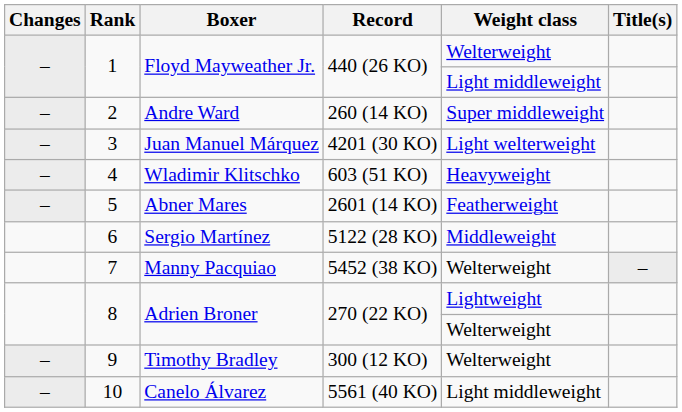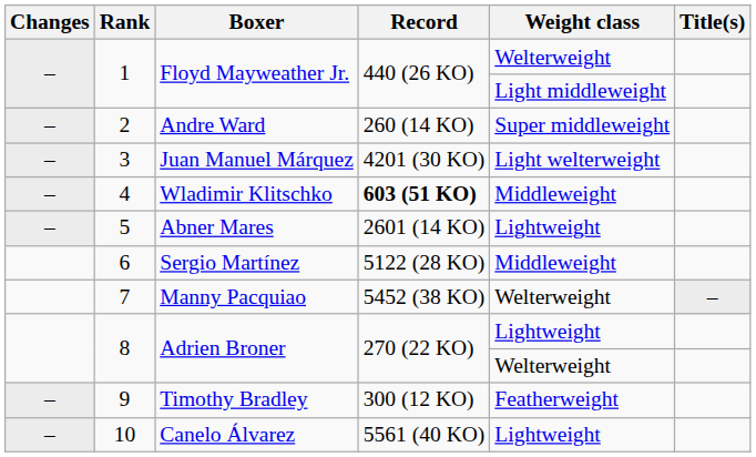 <table class="wikitable ">
 <tr>
 <th>Changes</th>
 <th>Rank</th>
 <th>Boxer</th>
 <th>Record</th>
 <th>Weight class</th>
 <th>Title(s)</th>
 </tr>
 <tr>
 <td rowspan=2 align=center bgcolor=#ECECEC>–</td>
 <td rowspan=2 align=center>1</td>
 <td rowspan=2><a href='#'>Floyd Mayweather Jr.</a></td>
 <td rowspan=2>440 (26 KO)</td>
 <td><a href='#'>Welterweight</a></td>
 <td></td>
 </tr>
 <tr>
 <td><a href='#'>Light middleweight</a></td>
 <td></td>
 </tr>
 <tr>
 <td align=center bgcolor=#ECECEC>–</td>
 <td align=center>2</td>
 <td><a href='#'>Andre Ward</a></td>
 <td>260 (14 KO)</td>
 <td><a href='#'>Super middleweight</a></td>
 <td></td>
 </tr>
 <tr>
 <td align=center bgcolor=#ECECEC>–</td>
 <td align=center>3</td>
 <td><a href='#'>Juan Manuel Márquez</a></td>
 <td>4201 (30 KO)</td>
 <td><a href='#'>Light welterweight</a></td>
 <td></td>
 </tr>
 <tr>
 <td align=center bgcolor=#ECECEC>–</td>
 <td align=center>4</td>
 <td><a href='#'>Wladimir Klitschko</a></td>
-<td>603 (51 KO)</td>
-<td><a href='#'>Heavyweight</a></td>
+<td><strong>603 (51 KO)</strong></td>
+<td><a href='#'>Middleweight</a></td>
 <td></td>
 </tr>
 <tr>
 <td align=center bgcolor=#ECECEC>–</td>
 <td align=center>5</td>
 <td><a href='#'>Abner Mares</a></td>
 <td>2601 (14 KO)</td>
-<td><a href='#'>Featherweight</a></td>
+<td><a href='#'>Lightweight</a></td>
 <td></td>
 </tr>
 <tr>
 <td align=center></td>
 <td align=center>6</td>
 <td><a href='#'>Sergio Martínez</a></td>
 <td>5122 (28 KO)</td>
 <td><a href='#'>Middleweight</a></td>
 <td></td>
 </tr>
 <tr>
 <td align=center></td>
 <td align=center>7</td>
 <td><a href='#'>Manny Pacquiao</a></td>
 <td>5452 (38 KO)</td>
 <td>Welterweight</td>
 <td align=center bgcolor=#ECECEC data-sort-value="Z">–</td>
 </tr>
 <tr>
 <td rowspan=2 align=center></td>
 <td rowspan=2 align=center>8</td>
 <td rowspan=2><a href='#'>Adrien Broner</a></td>
 <td rowspan=2>270 (22 KO)</td>
 <td><a href='#'>Lightweight</a></td>
 <td></td>
 </tr>
 <tr>
 <td>Welterweight</td>
 <td></td>
 </tr>
 <tr>
 <td align=center bgcolor=#ECECEC>–</td>
 <td align=center>9</td>
 <td><a href='#'>Timothy Bradley</a></td>
 <td>300 (12 KO)</td>
-<td>Welterweight</td>
+<td><a href='#'>Featherweight</a></td>
 <td></td>
 </tr>
 <tr>
 <td align=center bgcolor=#ECECEC>–</td>
 <td align=center>10</td>
 <td><a href='#'>Canelo Álvarez</a></td>
 <td>5561 (40 KO)</td>
-<td>Light middleweight</td>
+<td><a href='#'>Lightweight</a></td>
 <td></td>
 </tr>
 </table>
